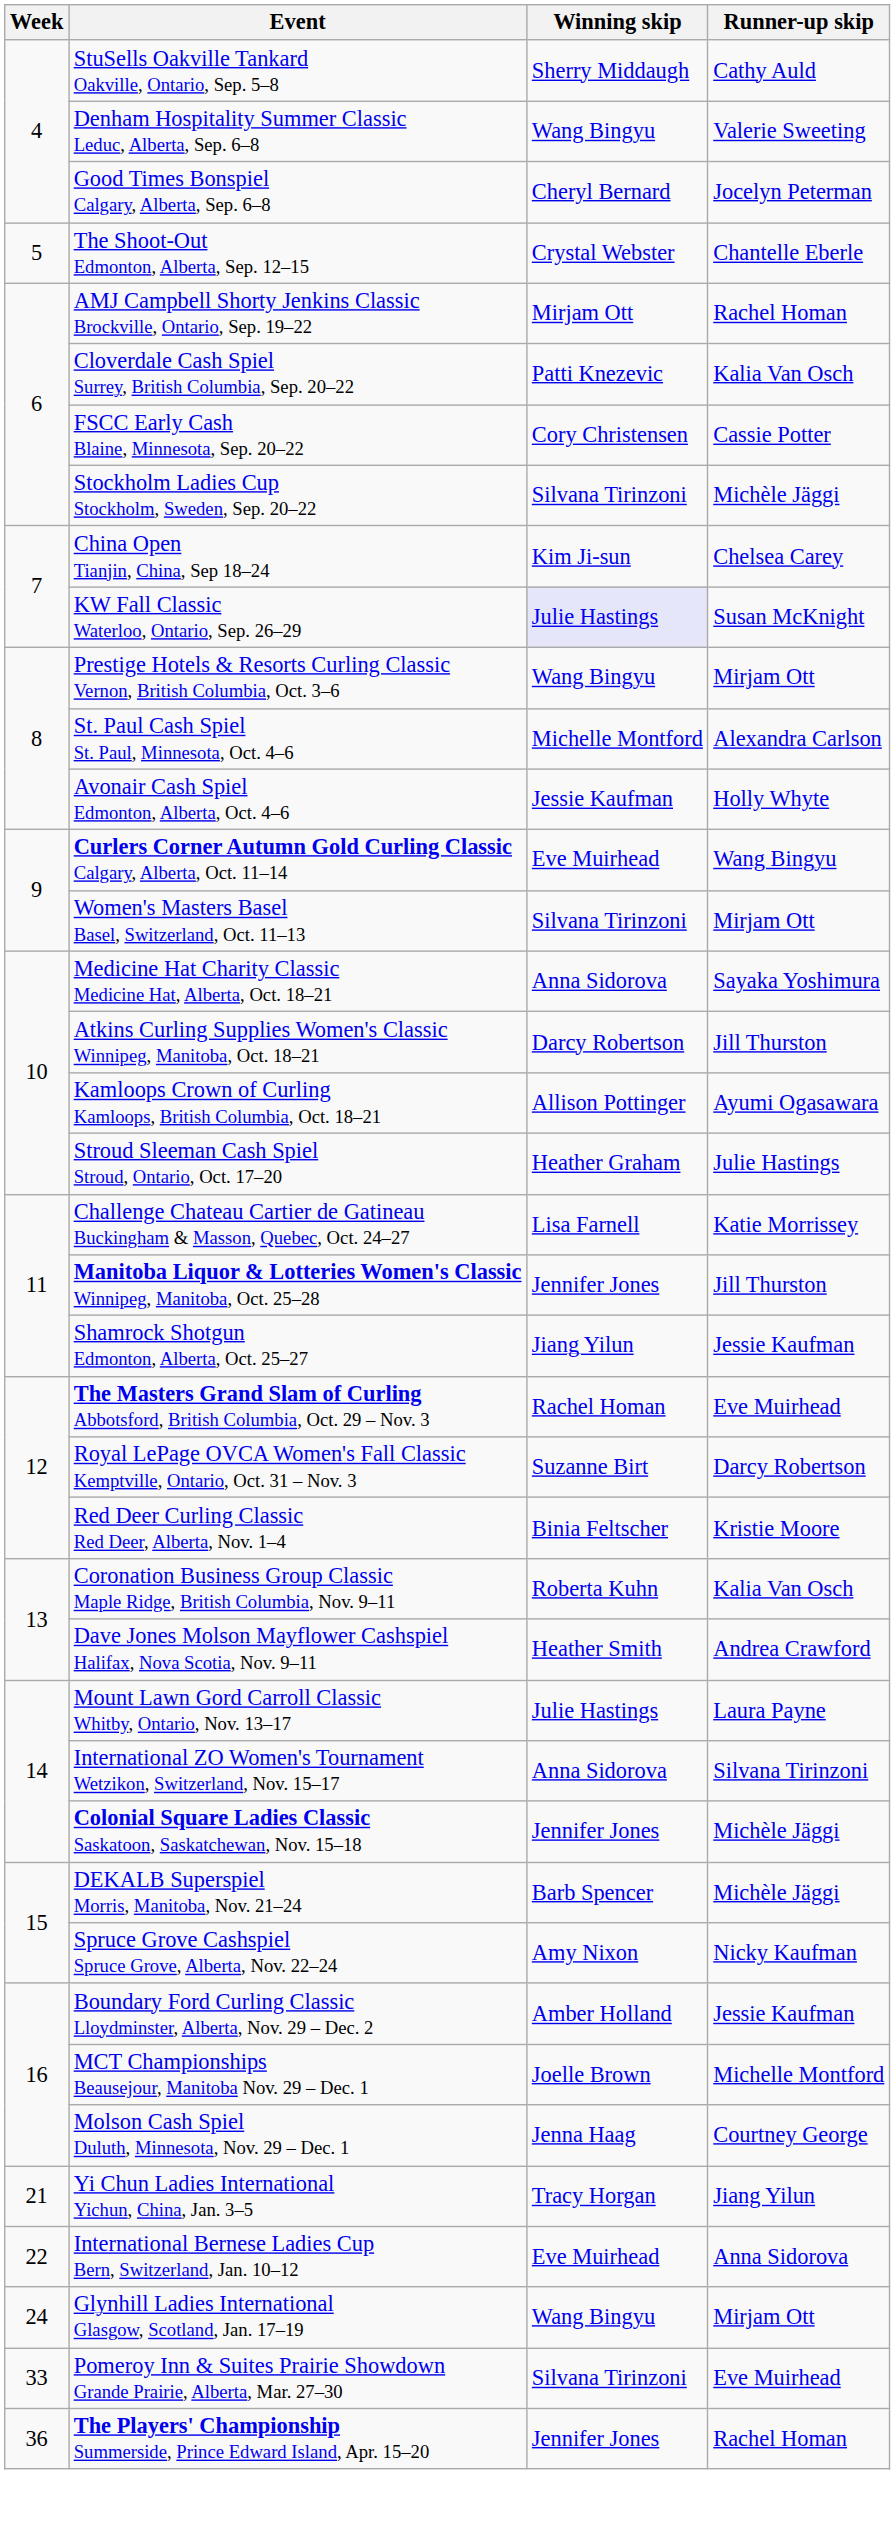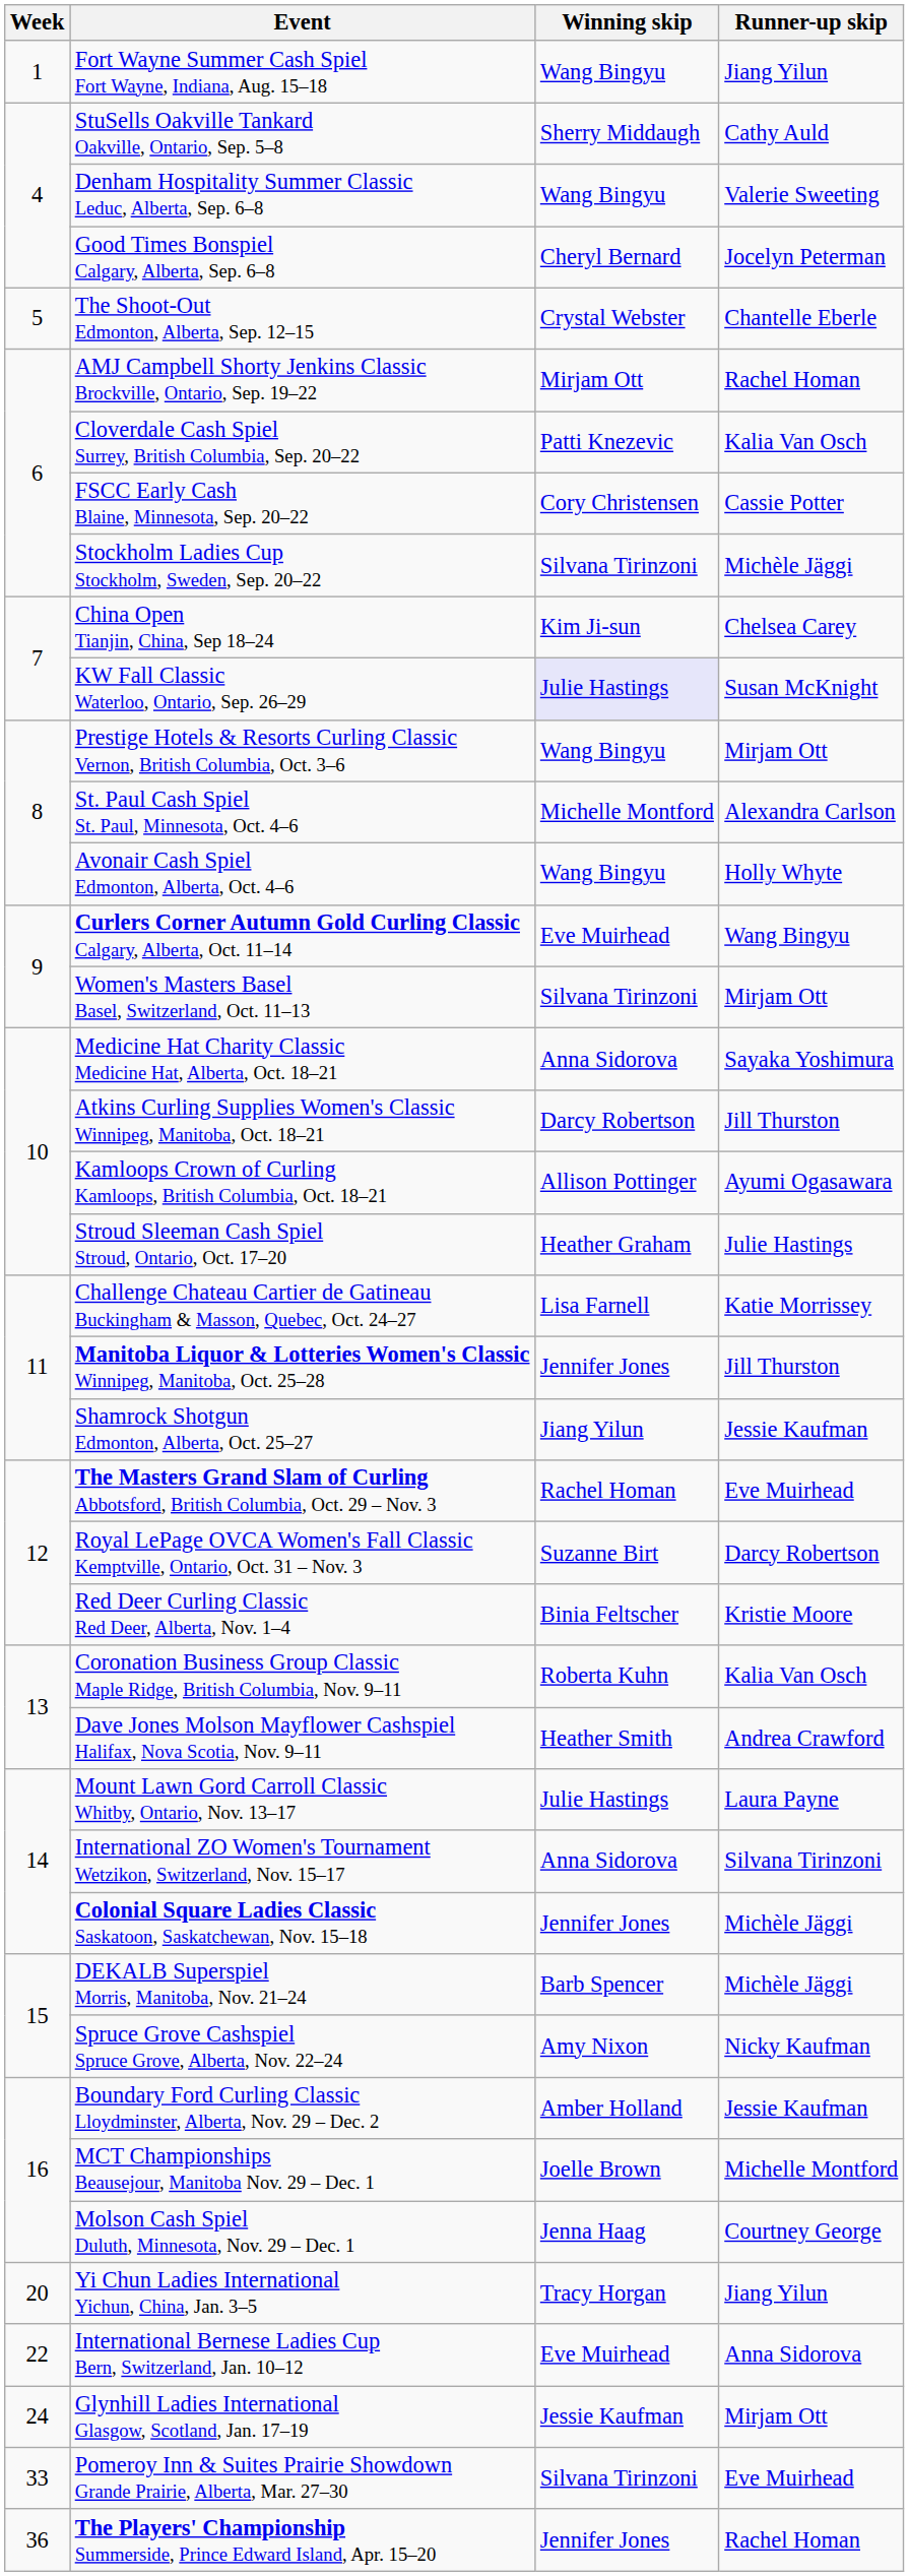 <table class="wikitable">
 <tr>
 <th>Week</th>
 <th>Event</th>
 <th>Winning skip</th>
 <th>Runner-up skip</th>
+</tr>
+<tr>
+<td align=center>1</td>
+<td><a href='#'>Fort Wayne Summer Cash Spiel</a> <br> <small><a href='#'>Fort Wayne</a>, <a href='#'>Indiana</a>, Aug. 15–18</small></td>
+<td> <a href='#'>Wang Bingyu</a></td>
+<td> <a href='#'>Jiang Yilun</a></td>
 </tr>
 <tr>
 <td align=center rowspan=3>4</td>
 <td><a href='#'>StuSells Oakville Tankard</a> <br> <small><a href='#'>Oakville</a>, <a href='#'>Ontario</a>, Sep. 5–8</small></td>
 <td> <a href='#'>Sherry Middaugh</a></td>
 <td> <a href='#'>Cathy Auld</a></td>
 </tr>
 <tr>
 <td><a href='#'>Denham Hospitality Summer Classic</a> <br> <small><a href='#'>Leduc</a>, <a href='#'>Alberta</a>, Sep. 6–8</small></td>
 <td> <a href='#'>Wang Bingyu</a></td>
 <td> <a href='#'>Valerie Sweeting</a></td>
 </tr>
 <tr>
 <td><a href='#'>Good Times Bonspiel</a> <br> <small><a href='#'>Calgary</a>, <a href='#'>Alberta</a>, Sep. 6–8</small></td>
 <td> <a href='#'>Cheryl Bernard</a></td>
 <td> <a href='#'>Jocelyn Peterman</a></td>
 </tr>
 <tr>
 <td align=center>5</td>
 <td><a href='#'>The Shoot-Out</a> <br> <small><a href='#'>Edmonton</a>, <a href='#'>Alberta</a>, Sep. 12–15</small></td>
 <td> <a href='#'>Crystal Webster</a></td>
 <td> <a href='#'>Chantelle Eberle</a></td>
 </tr>
 <tr>
 <td align=center rowspan=4>6</td>
 <td><a href='#'>AMJ Campbell Shorty Jenkins Classic</a> <br> <small><a href='#'>Brockville</a>, <a href='#'>Ontario</a>, Sep. 19–22</small></td>
 <td> <a href='#'>Mirjam Ott</a></td>
 <td> <a href='#'>Rachel Homan</a></td>
 </tr>
 <tr>
 <td><a href='#'>Cloverdale Cash Spiel</a> <br> <small><a href='#'>Surrey</a>, <a href='#'>British Columbia</a>, Sep. 20–22</small></td>
 <td> <a href='#'>Patti Knezevic</a></td>
 <td> <a href='#'>Kalia Van Osch</a></td>
 </tr>
 <tr>
 <td><a href='#'>FSCC Early Cash</a> <br> <small><a href='#'>Blaine</a>, <a href='#'>Minnesota</a>, Sep. 20–22</small></td>
 <td> <a href='#'>Cory Christensen</a></td>
 <td> <a href='#'>Cassie Potter</a></td>
 </tr>
 <tr>
 <td><a href='#'>Stockholm Ladies Cup</a> <br> <small><a href='#'>Stockholm</a>, <a href='#'>Sweden</a>, Sep. 20–22</small></td>
 <td> <a href='#'>Silvana Tirinzoni</a></td>
 <td> <a href='#'>Michèle Jäggi</a></td>
 </tr>
 <tr>
 <td align=center rowspan=2>7</td>
 <td><a href='#'>China Open</a> <br> <small><a href='#'>Tianjin</a>, <a href='#'>China</a>, Sep 18–24</small></td>
 <td> <a href='#'>Kim Ji-sun</a></td>
 <td> <a href='#'>Chelsea Carey</a></td>
 </tr>
 <tr>
 <td><a href='#'>KW Fall Classic</a> <br> <small><a href='#'>Waterloo</a>, <a href='#'>Ontario</a>, Sep. 26–29</small></td>
 <td style="background: lavender;"> <a href='#'>Julie Hastings</a></td>
 <td> <a href='#'>Susan McKnight</a></td>
 </tr>
 <tr>
 <td align=center rowspan=3>8</td>
 <td><a href='#'>Prestige Hotels & Resorts Curling Classic</a> <br> <small><a href='#'>Vernon</a>, <a href='#'>British Columbia</a>, Oct. 3–6</small></td>
 <td> <a href='#'>Wang Bingyu</a></td>
 <td> <a href='#'>Mirjam Ott</a></td>
 </tr>
 <tr>
 <td><a href='#'>St. Paul Cash Spiel</a> <br> <small><a href='#'>St. Paul</a>, <a href='#'>Minnesota</a>, Oct. 4–6</small></td>
 <td> <a href='#'>Michelle Montford</a></td>
 <td> <a href='#'>Alexandra Carlson</a></td>
 </tr>
 <tr>
 <td><a href='#'>Avonair Cash Spiel</a> <br> <small><a href='#'>Edmonton</a>, <a href='#'>Alberta</a>, Oct. 4–6</small></td>
-<td> <a href='#'>Jessie Kaufman</a></td>
+<td> <a href='#'>Wang Bingyu</a></td>
 <td> <a href='#'>Holly Whyte</a></td>
 </tr>
 <tr>
 <td align=center rowspan=2>9</td>
 <td><strong><a href='#'>Curlers Corner Autumn Gold Curling Classic</a></strong> <br> <small><a href='#'>Calgary</a>, <a href='#'>Alberta</a>, Oct. 11–14</small></td>
 <td> <a href='#'>Eve Muirhead</a></td>
 <td> <a href='#'>Wang Bingyu</a></td>
 </tr>
 <tr>
 <td><a href='#'>Women's Masters Basel</a> <br> <small><a href='#'>Basel</a>, <a href='#'>Switzerland</a>, Oct. 11–13</small></td>
 <td> <a href='#'>Silvana Tirinzoni</a></td>
 <td> <a href='#'>Mirjam Ott</a></td>
 </tr>
 <tr>
 <td align=center rowspan=4>10</td>
 <td><a href='#'>Medicine Hat Charity Classic</a> <br> <small><a href='#'>Medicine Hat</a>, <a href='#'>Alberta</a>, Oct. 18–21</small></td>
 <td> <a href='#'>Anna Sidorova</a></td>
 <td> <a href='#'>Sayaka Yoshimura</a></td>
 </tr>
 <tr>
 <td><a href='#'>Atkins Curling Supplies Women's Classic</a> <br> <small><a href='#'>Winnipeg</a>, <a href='#'>Manitoba</a>, Oct. 18–21</small></td>
 <td> <a href='#'>Darcy Robertson</a></td>
 <td> <a href='#'>Jill Thurston</a></td>
 </tr>
 <tr>
 <td><a href='#'>Kamloops Crown of Curling</a> <br> <small><a href='#'>Kamloops</a>, <a href='#'>British Columbia</a>, Oct. 18–21</small></td>
 <td> <a href='#'>Allison Pottinger</a></td>
 <td> <a href='#'>Ayumi Ogasawara</a></td>
 </tr>
 <tr>
 <td><a href='#'>Stroud Sleeman Cash Spiel</a> <br> <small><a href='#'>Stroud</a>, <a href='#'>Ontario</a>, Oct. 17–20</small></td>
 <td> <a href='#'>Heather Graham</a></td>
 <td> <a href='#'>Julie Hastings</a></td>
 </tr>
 <tr>
 <td align=center rowspan=3>11</td>
 <td><a href='#'>Challenge Chateau Cartier de Gatineau</a> <br> <small><a href='#'>Buckingham</a> & <a href='#'>Masson</a>, <a href='#'>Quebec</a>, Oct. 24–27</small></td>
 <td> <a href='#'>Lisa Farnell</a></td>
 <td> <a href='#'>Katie Morrissey</a></td>
 </tr>
 <tr>
 <td><strong><a href='#'>Manitoba Liquor & Lotteries Women's Classic</a></strong> <br> <small><a href='#'>Winnipeg</a>, <a href='#'>Manitoba</a>, Oct. 25–28</small></td>
 <td> <a href='#'>Jennifer Jones</a></td>
 <td> <a href='#'>Jill Thurston</a></td>
 </tr>
 <tr>
 <td><a href='#'>Shamrock Shotgun</a> <br> <small><a href='#'>Edmonton</a>, <a href='#'>Alberta</a>, Oct. 25–27</small></td>
 <td> <a href='#'>Jiang Yilun</a></td>
 <td> <a href='#'>Jessie Kaufman</a></td>
 </tr>
 <tr>
 <td align=center rowspan=3>12</td>
 <td><strong><a href='#'>The Masters Grand Slam of Curling</a></strong> <br> <small><a href='#'>Abbotsford</a>, <a href='#'>British Columbia</a>, Oct. 29 – Nov. 3</small></td>
 <td> <a href='#'>Rachel Homan</a></td>
 <td> <a href='#'>Eve Muirhead</a></td>
 </tr>
 <tr>
 <td><a href='#'>Royal LePage OVCA Women's Fall Classic</a> <br> <small><a href='#'>Kemptville</a>, <a href='#'>Ontario</a>, Oct. 31 – Nov. 3</small></td>
 <td> <a href='#'>Suzanne Birt</a></td>
 <td> <a href='#'>Darcy Robertson</a></td>
 </tr>
 <tr>
 <td><a href='#'>Red Deer Curling Classic</a> <br> <small><a href='#'>Red Deer</a>, <a href='#'>Alberta</a>, Nov. 1–4</small></td>
 <td> <a href='#'>Binia Feltscher</a></td>
 <td> <a href='#'>Kristie Moore</a></td>
 </tr>
 <tr>
 <td align=center rowspan=2>13</td>
 <td><a href='#'>Coronation Business Group Classic</a> <br> <small><a href='#'>Maple Ridge</a>, <a href='#'>British Columbia</a>, Nov. 9–11</small></td>
 <td> <a href='#'>Roberta Kuhn</a></td>
 <td> <a href='#'>Kalia Van Osch</a></td>
 </tr>
 <tr>
 <td><a href='#'>Dave Jones Molson Mayflower Cashspiel</a> <br> <small><a href='#'>Halifax</a>, <a href='#'>Nova Scotia</a>, Nov. 9–11</small></td>
 <td> <a href='#'>Heather Smith</a></td>
 <td> <a href='#'>Andrea Crawford</a></td>
 </tr>
 <tr>
 <td align=center rowspan=3>14</td>
 <td><a href='#'>Mount Lawn Gord Carroll Classic</a> <br> <small><a href='#'>Whitby</a>, <a href='#'>Ontario</a>, Nov. 13–17</small></td>
 <td> <a href='#'>Julie Hastings</a></td>
 <td> <a href='#'>Laura Payne</a></td>
 </tr>
 <tr>
 <td><a href='#'>International ZO Women's Tournament</a> <br> <small><a href='#'>Wetzikon</a>, <a href='#'>Switzerland</a>, Nov. 15–17</small></td>
 <td> <a href='#'>Anna Sidorova</a></td>
 <td> <a href='#'>Silvana Tirinzoni</a></td>
 </tr>
 <tr>
 <td><strong><a href='#'>Colonial Square Ladies Classic</a></strong> <br> <small><a href='#'>Saskatoon</a>, <a href='#'>Saskatchewan</a>, Nov. 15–18</small></td>
 <td> <a href='#'>Jennifer Jones</a></td>
 <td> <a href='#'>Michèle Jäggi</a></td>
 </tr>
 <tr>
 <td align=center rowspan=2>15</td>
 <td><a href='#'>DEKALB Superspiel</a> <br> <small><a href='#'>Morris</a>, <a href='#'>Manitoba</a>, Nov. 21–24</small></td>
 <td> <a href='#'>Barb Spencer</a></td>
 <td> <a href='#'>Michèle Jäggi</a></td>
 </tr>
 <tr>
 <td><a href='#'>Spruce Grove Cashspiel</a> <br> <small><a href='#'>Spruce Grove</a>, <a href='#'>Alberta</a>, Nov. 22–24</small></td>
 <td> <a href='#'>Amy Nixon</a></td>
 <td> <a href='#'>Nicky Kaufman</a></td>
 </tr>
 <tr>
 <td align=center rowspan=3>16</td>
 <td><a href='#'>Boundary Ford Curling Classic</a> <br> <small><a href='#'>Lloydminster</a>, <a href='#'>Alberta</a>, Nov. 29 – Dec. 2</small></td>
 <td> <a href='#'>Amber Holland</a></td>
 <td> <a href='#'>Jessie Kaufman</a></td>
 </tr>
 <tr>
 <td><a href='#'>MCT Championships</a> <br> <small><a href='#'>Beausejour</a>, <a href='#'>Manitoba</a> Nov. 29 – Dec. 1</small></td>
 <td> <a href='#'>Joelle Brown</a></td>
 <td> <a href='#'>Michelle Montford</a></td>
 </tr>
 <tr>
 <td><a href='#'>Molson Cash Spiel</a> <br> <small><a href='#'>Duluth</a>, <a href='#'>Minnesota</a>, Nov. 29 – Dec. 1</small></td>
 <td> <a href='#'>Jenna Haag</a></td>
 <td> <a href='#'>Courtney George</a></td>
 </tr>
 <tr>
-<td align=center>21</td>
+<td align=center>20</td>
 <td><a href='#'>Yi Chun Ladies International</a> <br> <small><a href='#'>Yichun</a>, <a href='#'>China</a>, Jan. 3–5</small></td>
 <td> <a href='#'>Tracy Horgan</a></td>
 <td> <a href='#'>Jiang Yilun</a></td>
 </tr>
 <tr>
 <td align=center>22</td>
 <td><a href='#'>International Bernese Ladies Cup</a> <br> <small><a href='#'>Bern</a>, <a href='#'>Switzerland</a>, Jan. 10–12</small></td>
 <td> <a href='#'>Eve Muirhead</a></td>
 <td> <a href='#'>Anna Sidorova</a></td>
 </tr>
 <tr>
 <td align=center>24</td>
 <td><a href='#'>Glynhill Ladies International</a> <br> <small><a href='#'>Glasgow</a>, <a href='#'>Scotland</a>, Jan. 17–19</small></td>
-<td> <a href='#'>Wang Bingyu</a></td>
+<td> <a href='#'>Jessie Kaufman</a></td>
 <td> <a href='#'>Mirjam Ott</a></td>
 </tr>
 <tr>
 <td align=center>33</td>
 <td><a href='#'>Pomeroy Inn & Suites Prairie Showdown</a> <br> <small><a href='#'>Grande Prairie</a>, <a href='#'>Alberta</a>, Mar. 27–30</small></td>
 <td> <a href='#'>Silvana Tirinzoni</a></td>
 <td> <a href='#'>Eve Muirhead</a></td>
 </tr>
 <tr>
 <td align=center>36</td>
 <td><strong><a href='#'>The Players' Championship</a></strong> <br> <small><a href='#'>Summerside</a>, <a href='#'>Prince Edward Island</a>, Apr. 15–20</small></td>
 <td> <a href='#'>Jennifer Jones</a></td>
 <td> <a href='#'>Rachel Homan</a></td>
 </tr>
 </table>
